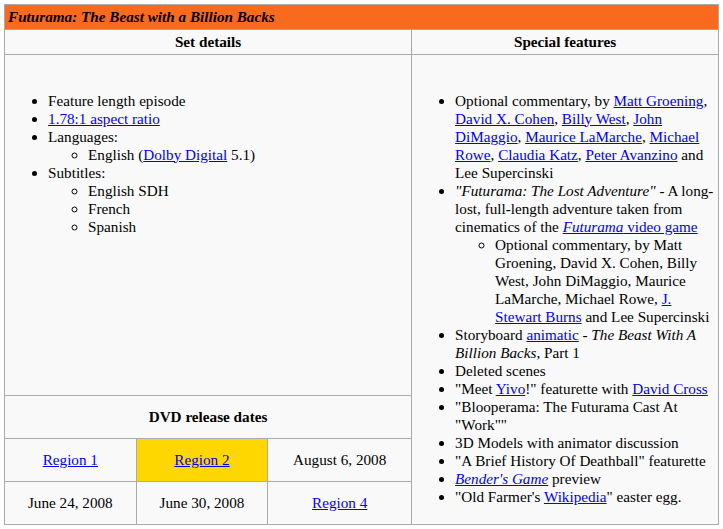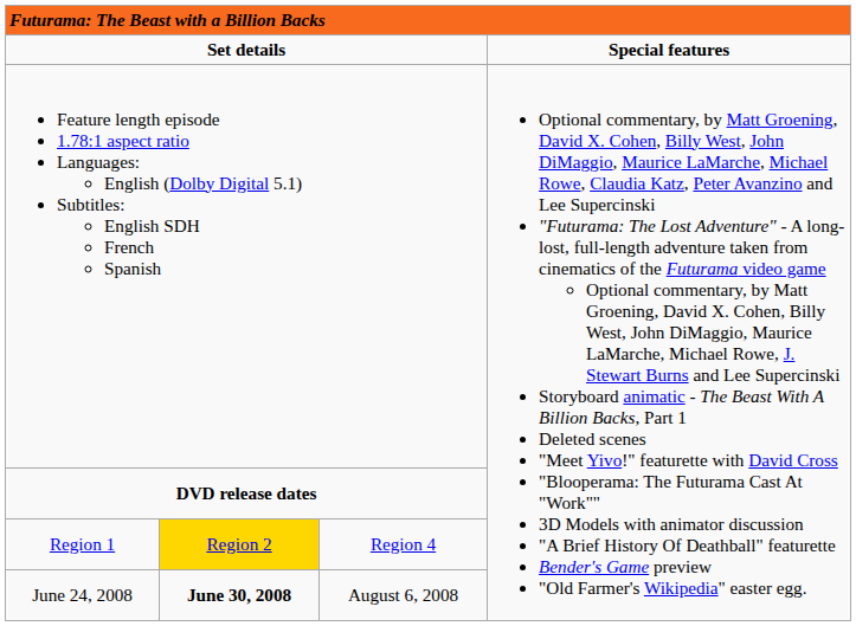 <table class="wikitable" style="font-size: 95%;">
 <tr>
 <td colspan="5" style="background-color: #F86A1E;"><strong><em>Futurama: The Beast with a Billion Backs</em></strong></td>
 </tr>
 <tr valign="top">
 <td align="center" width="400" colspan="3"><strong>Set details</strong></td>
 <td width="300" align="center"><strong>Special features</strong></td>
 </tr>
 <tr valign="top">
 <td colspan="3" align="left" width="400"><br><ul><li>Feature length episode</li><li><a href='#'>1.78:1 aspect ratio</a></li><li>Languages:<ul><li>English (<a href='#'>Dolby Digital</a> 5.1)</li></ul></li><li>Subtitles:<ul><li>English SDH</li><li>French</li><li>Spanish</li></ul></li></ul></td>
 <td rowspan="4" align="left" width="300"><br><ul><li>Optional commentary, by <a href='#'>Matt Groening</a>, <a href='#'>David X. Cohen</a>, <a href='#'>Billy West</a>, <a href='#'>John DiMaggio</a>, <a href='#'>Maurice LaMarche</a>, <a href='#'>Michael Rowe</a>, <a href='#'>Claudia Katz</a>, <a href='#'>Peter Avanzino</a> and Lee Supercinski</li><li><em>"Futurama: The Lost Adventure"</em> - A long-lost, full-length adventure taken from cinematics of the <a href='#'><em>Futurama</em> video game</a><ul><li>Optional commentary, by Matt Groening, David X. Cohen, Billy West, John DiMaggio, Maurice LaMarche, Michael Rowe, <a href='#'>J. Stewart Burns</a> and Lee Supercinski</li></ul></li><li>Storyboard <a href='#'>animatic</a> - <em>The Beast With A Billion Backs</em>, Part 1</li><li>Deleted scenes</li><li>"Meet <a href='#'>Yivo</a>!" featurette with <a href='#'>David Cross</a></li><li>"Blooperama: The Futurama Cast At "Work""</li><li>3D Models with animator discussion</li><li>"A Brief History Of Deathball" featurette</li><li><em><a href='#'>Bender's Game</a></em> preview</li><li>"Old Farmer's <a href='#'>Wikipedia</a>" easter egg.</li></ul></td>
 </tr>
 <tr>
 <td colspan="3" align="center"><strong>DVD release dates</strong></td>
 </tr>
 <tr>
 <td align="center"><a href='#'>Region 1</a></td>
 <td align="center" style="background: gold;"><a href='#'>Region 2</a></td>
-<td align="center">August 6, 2008</td>
+<td align="center"><a href='#'>Region 4</a></td>
 </tr>
 <tr>
 <td align="center">June 24, 2008</td>
-<td align="center">June 30, 2008</td>
-<td align="center"><a href='#'>Region 4</a></td>
+<td align="center"><strong>June 30, 2008</strong></td>
+<td align="center">August 6, 2008</td>
 </tr>
 </table>
